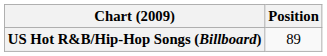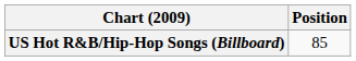 <table class="wikitable plainrowheaders">
 <tr>
 <th>Chart (2009)</th>
 <th>Position</th>
 </tr>
 <tr>
 <th scope="row">US Hot R&B/Hip-Hop Songs (<em>Billboard</em>)</th>
-<td style="text-align:center;">89</td>
+<td style="text-align:center;">85</td>
 </tr>
 </table>
